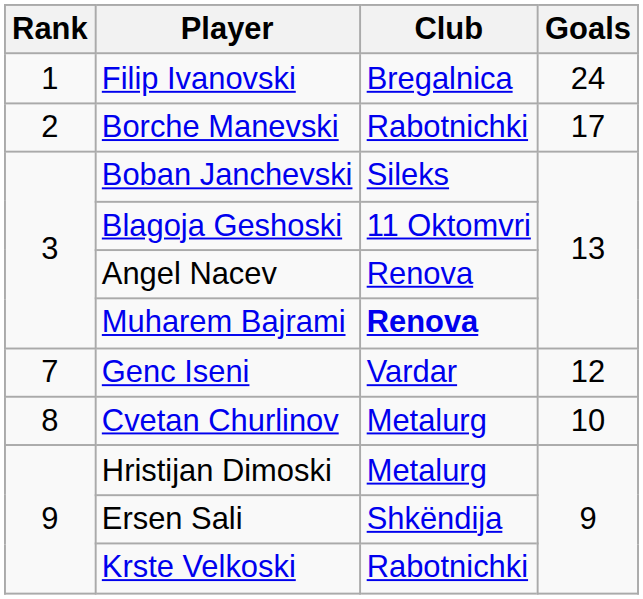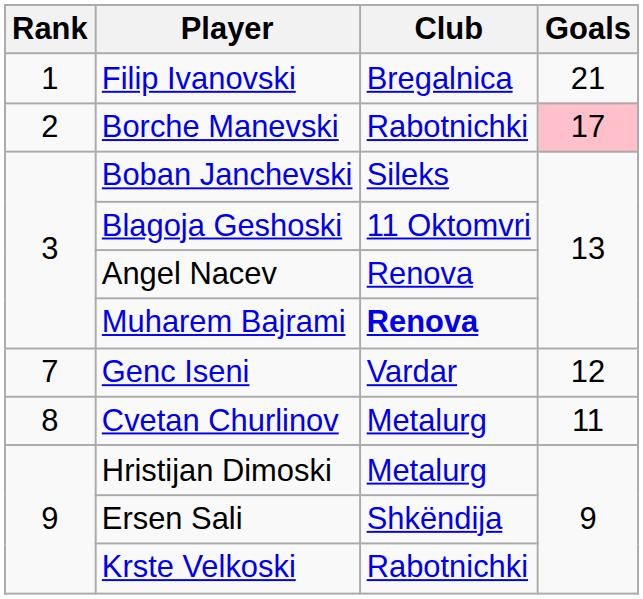 <table class="wikitable" style="text-align:center">
 <tr>
 <th>Rank</th>
 <th>Player</th>
 <th>Club</th>
 <th>Goals</th>
 </tr>
 <tr>
 <td>1</td>
 <td align="left"> <a href='#'>Filip Ivanovski</a></td>
 <td align="left"><a href='#'>Bregalnica</a></td>
-<td>24</td>
+<td>21</td>
 </tr>
 <tr>
 <td>2</td>
 <td align="left"> <a href='#'>Borche Manevski</a></td>
 <td align="left"><a href='#'>Rabotnichki</a></td>
-<td>17</td>
+<td style="background: pink;">17</td>
 </tr>
 <tr>
 <td rowspan="4">3</td>
 <td align="left"> <a href='#'>Boban Janchevski</a></td>
 <td align="left"><a href='#'>Sileks</a></td>
 <td rowspan="4">13</td>
 </tr>
 <tr>
 <td align="left"> <a href='#'>Blagoja Geshoski</a></td>
 <td align="left"><a href='#'>11 Oktomvri</a></td>
 </tr>
 <tr>
 <td align="left"> Angel Nacev</td>
 <td align="left"><a href='#'>Renova</a></td>
 </tr>
 <tr>
 <td align="left"> <a href='#'>Muharem Bajrami</a></td>
 <td align="left"><strong><a href='#'>Renova</a></strong></td>
 </tr>
 <tr>
 <td>7</td>
 <td align="left"> <a href='#'>Genc Iseni</a></td>
 <td align="left"><a href='#'>Vardar</a></td>
 <td>12</td>
 </tr>
 <tr>
 <td>8</td>
 <td align="left"> <a href='#'>Cvetan Churlinov</a></td>
 <td align="left"><a href='#'>Metalurg</a></td>
-<td>10</td>
+<td>11</td>
 </tr>
 <tr>
 <td rowspan="3">9</td>
 <td align="left"> Hristijan Dimoski</td>
 <td align="left"><a href='#'>Metalurg</a></td>
 <td rowspan="3">9</td>
 </tr>
 <tr>
 <td align="left"> Ersen Sali</td>
 <td align="left"><a href='#'>Shkëndija</a></td>
 </tr>
 <tr>
 <td align="left"> <a href='#'>Krste Velkoski</a></td>
 <td align="left"><a href='#'>Rabotnichki</a></td>
 </tr>
 </table>
